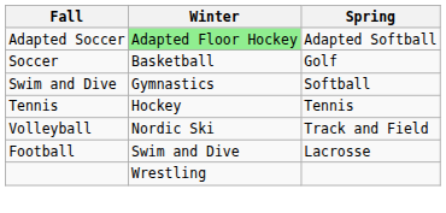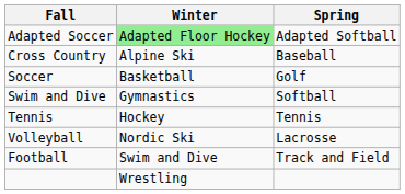 <table class="wikitable">
 <tr>
 <th>Fall</th>
 <th>Winter</th>
 <th>Spring</th>
 </tr>
 <tr>
 <td>Adapted Soccer</td>
 <td style="background: lightgreen;">Adapted Floor Hockey</td>
 <td>Adapted Softball</td>
+</tr>
+<tr>
+<td>Cross Country</td>
+<td>Alpine Ski</td>
+<td>Baseball</td>
 </tr>
 <tr>
 <td>Soccer</td>
 <td>Basketball</td>
 <td>Golf</td>
 </tr>
 <tr>
 <td>Swim and Dive</td>
 <td>Gymnastics</td>
 <td>Softball</td>
 </tr>
 <tr>
 <td>Tennis</td>
 <td>Hockey</td>
 <td>Tennis</td>
 </tr>
 <tr>
 <td>Volleyball</td>
 <td>Nordic Ski</td>
-<td>Track and Field</td>
+<td>Lacrosse</td>
 </tr>
 <tr>
 <td>Football</td>
 <td>Swim and Dive</td>
-<td>Lacrosse</td>
+<td>Track and Field</td>
 </tr>
 <tr>
 <td></td>
 <td>Wrestling</td>
 <td></td>
 </tr>
 </table>
